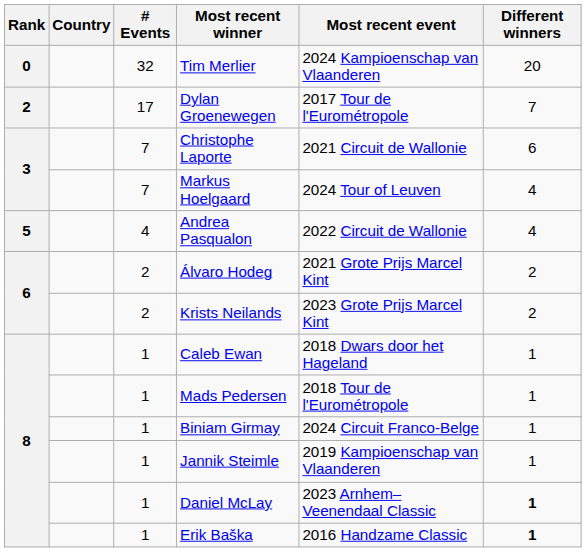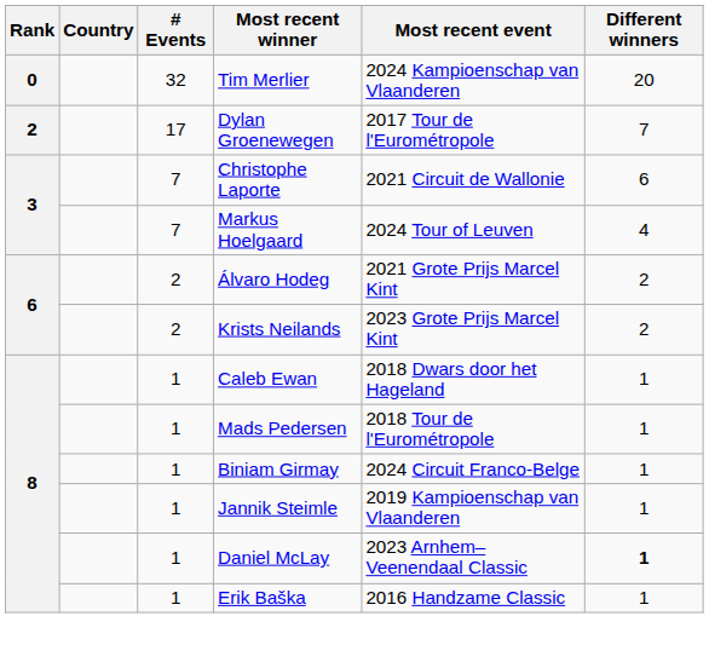 <table class="wikitable">
 <tr>
 <th>Rank</th>
 <th>Country</th>
 <th># Events</th>
 <th>Most recent winner</th>
 <th>Most recent event</th>
 <th>Different winners</th>
 </tr>
 <tr>
 <th>0</th>
 <td></td>
 <td align="center">32</td>
 <td><a href='#'>Tim Merlier</a></td>
 <td>2024 <a href='#'>Kampioenschap van Vlaanderen</a></td>
 <td align="center">20</td>
 </tr>
 <tr>
 <th>2</th>
 <td></td>
 <td align="center">17</td>
 <td><a href='#'>Dylan Groenewegen</a></td>
 <td>2017 <a href='#'>Tour de l'Eurométropole</a></td>
 <td align="center">7</td>
 </tr>
 <tr>
 <th rowspan="2">3</th>
 <td></td>
 <td align="center">7</td>
 <td><a href='#'>Christophe Laporte</a></td>
 <td>2021 <a href='#'>Circuit de Wallonie</a></td>
 <td align="center">6</td>
 </tr>
 <tr>
 <td></td>
 <td align="center">7</td>
 <td><a href='#'>Markus Hoelgaard</a></td>
 <td>2024 <a href='#'>Tour of Leuven</a></td>
-<td align="center">4</td>
-</tr>
-<tr>
-<th>5</th>
-<td></td>
-<td align="center">4</td>
-<td><a href='#'>Andrea Pasqualon</a></td>
-<td>2022 <a href='#'>Circuit de Wallonie</a></td>
 <td align="center">4</td>
 </tr>
 <tr>
 <th rowspan="2">6</th>
 <td></td>
 <td align="center">2</td>
 <td><a href='#'>Álvaro Hodeg</a></td>
 <td>2021 <a href='#'>Grote Prijs Marcel Kint</a></td>
 <td align="center">2</td>
 </tr>
 <tr>
 <td></td>
 <td align="center">2</td>
 <td><a href='#'>Krists Neilands</a></td>
 <td>2023 <a href='#'>Grote Prijs Marcel Kint</a></td>
 <td align="center">2</td>
 </tr>
 <tr>
 <th rowspan="6">8</th>
 <td></td>
 <td align="center">1</td>
 <td><a href='#'>Caleb Ewan</a></td>
 <td>2018 <a href='#'>Dwars door het Hageland</a></td>
 <td align="center">1</td>
 </tr>
 <tr>
 <td></td>
 <td align="center">1</td>
 <td><a href='#'>Mads Pedersen</a></td>
 <td>2018 <a href='#'>Tour de l'Eurométropole</a></td>
 <td align="center">1</td>
 </tr>
 <tr>
 <td></td>
 <td align="center">1</td>
 <td><a href='#'>Biniam Girmay</a></td>
 <td>2024 <a href='#'>Circuit Franco-Belge</a></td>
 <td align="center">1</td>
 </tr>
 <tr>
 <td></td>
 <td align="center">1</td>
 <td><a href='#'>Jannik Steimle</a></td>
 <td>2019 <a href='#'>Kampioenschap van Vlaanderen</a></td>
 <td align="center">1</td>
 </tr>
 <tr>
 <td></td>
 <td align="center">1</td>
 <td><a href='#'>Daniel McLay</a></td>
 <td>2023 <a href='#'>Arnhem–Veenendaal Classic</a></td>
 <td align="center"><strong>1</strong></td>
 </tr>
 <tr>
 <td></td>
 <td align="center">1</td>
 <td><a href='#'>Erik Baška</a></td>
 <td>2016 <a href='#'>Handzame Classic</a></td>
-<td align="center"><strong>1</strong></td>
+<td align="center">1</td>
 </tr>
 </table>
